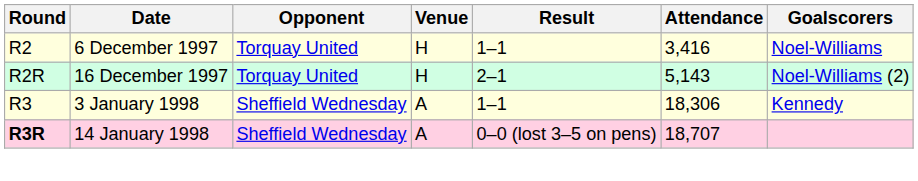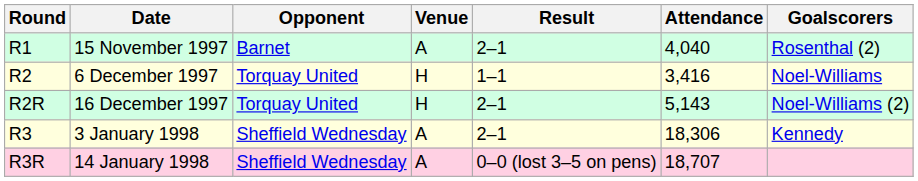 <table class="wikitable">
 <tr>
 <th>Round</th>
 <th>Date</th>
 <th>Opponent</th>
 <th>Venue</th>
 <th>Result</th>
 <th>Attendance</th>
 <th>Goalscorers</th>
+</tr>
+<tr style="background-color: #d0ffe3;">
+<td>R1</td>
+<td>15 November 1997</td>
+<td><a href='#'>Barnet</a></td>
+<td>A</td>
+<td>2–1</td>
+<td>4,040</td>
+<td><a href='#'>Rosenthal</a> (2)</td>
 </tr>
 <tr style="background-color: #ffffdd;">
 <td>R2</td>
 <td>6 December 1997</td>
 <td><a href='#'>Torquay United</a></td>
 <td>H</td>
 <td>1–1</td>
 <td>3,416</td>
 <td><a href='#'>Noel-Williams</a></td>
 </tr>
 <tr style="background-color: #d0ffe3;">
 <td>R2R</td>
 <td>16 December 1997</td>
 <td><a href='#'>Torquay United</a></td>
 <td>H</td>
 <td>2–1 </td>
 <td>5,143</td>
 <td><a href='#'>Noel-Williams</a> (2)</td>
 </tr>
 <tr style="background-color: #ffffdd;">
 <td>R3</td>
 <td>3 January 1998</td>
 <td><a href='#'>Sheffield Wednesday</a></td>
 <td>A</td>
-<td>1–1</td>
+<td>2–1</td>
 <td>18,306</td>
 <td><a href='#'>Kennedy</a></td>
 </tr>
 <tr style="background-color: #ffd0e3;">
-<td><strong>R3R</strong></td>
+<td>R3R</td>
 <td>14 January 1998</td>
 <td><a href='#'>Sheffield Wednesday</a></td>
 <td>A</td>
 <td>0–0 (lost 3–5 on pens)</td>
 <td>18,707</td>
 <td></td>
 </tr>
 </table>
